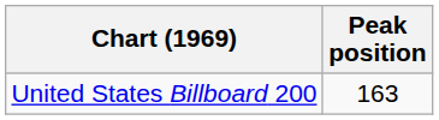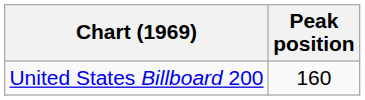 <table class="wikitable">
 <tr>
 <th align="left">Chart (1969)</th>
 <th align="left">Peak<br>position</th>
 </tr>
 <tr>
 <td align="left"><a href='#'>United States <em>Billboard</em> 200</a></td>
-<td style="text-align:center;">163</td>
+<td style="text-align:center;">160</td>
 </tr>
 </table>
